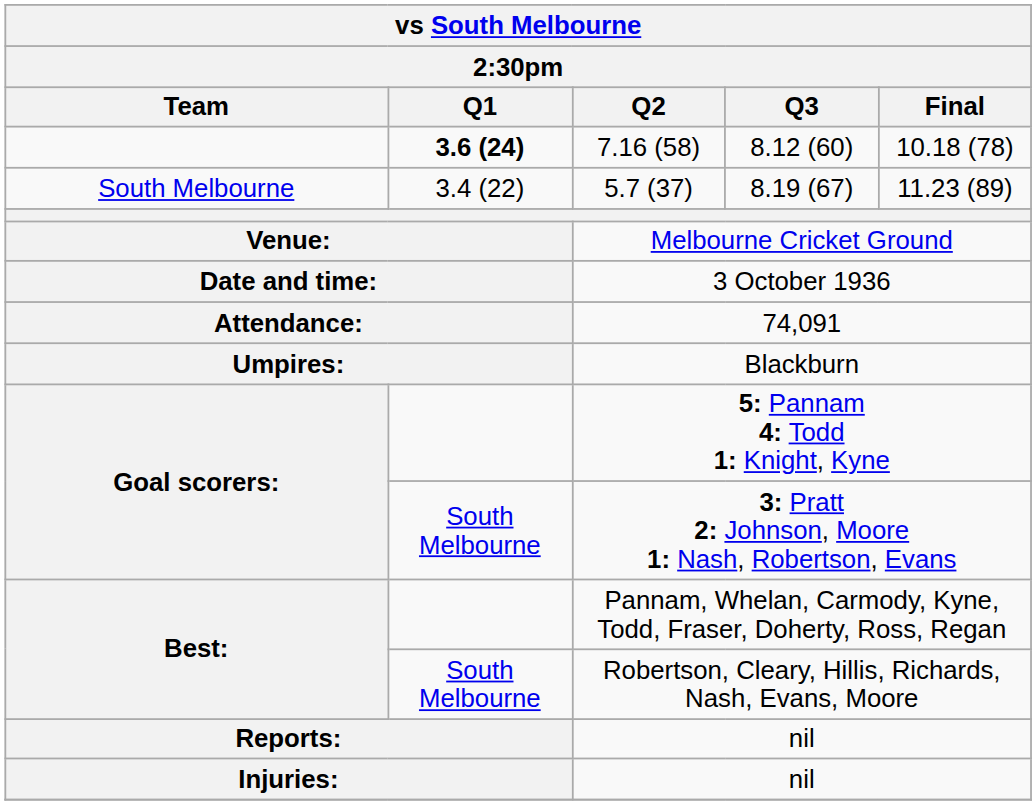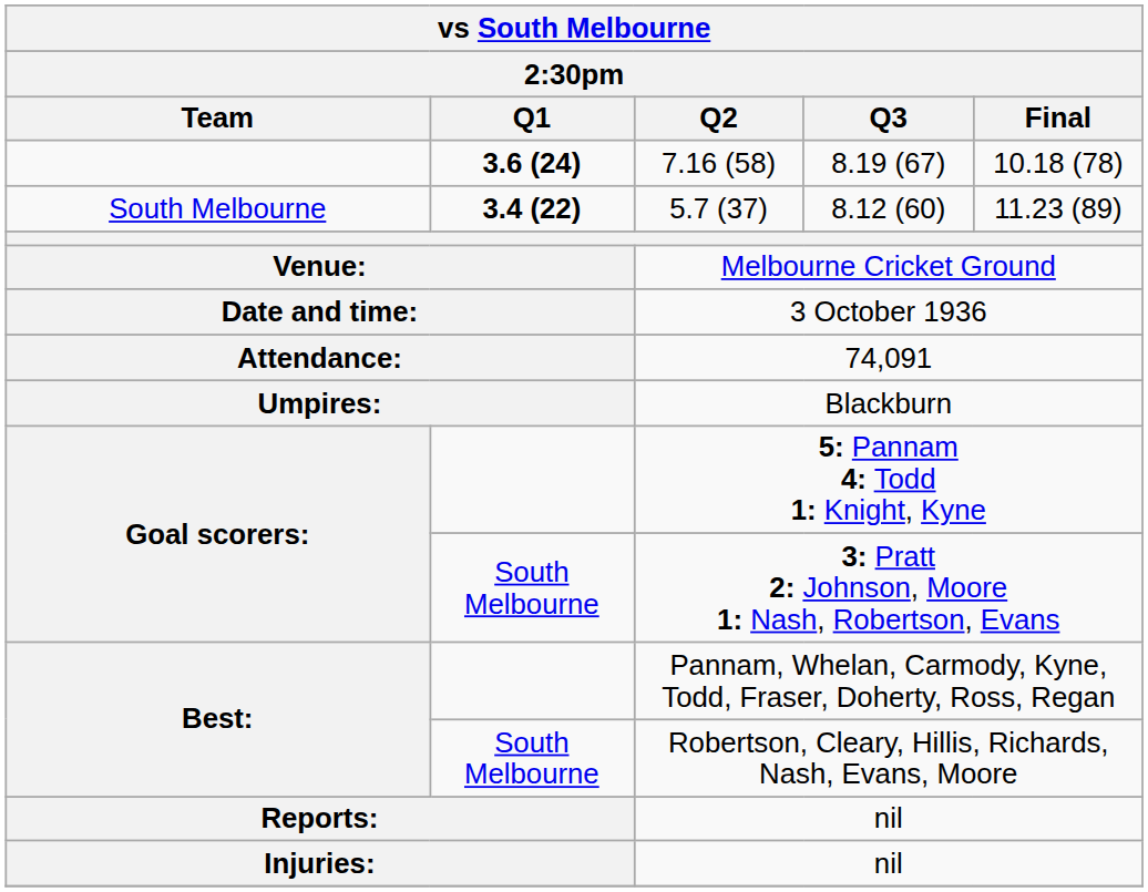 <table class="wikitable" style="font-size:90%; text-align:center; width:65%; margin:1em auto;">
 <tr>
 <th colspan="5"><strong></strong> vs <a href='#'>South Melbourne</a></th>
 </tr>
 <tr>
 <th colspan="5">2:30pm</th>
 </tr>
 <tr>
 <th width=25%>Team</th>
 <th width=10%>Q1</th>
 <th width=10%>Q2</th>
 <th width=10%>Q3</th>
 <th width=10%>Final</th>
 </tr>
 <tr>
 <td><strong></strong></td>
 <td><strong>3.6 (24)</strong></td>
 <td>7.16 (58)</td>
-<td>8.12 (60)</td>
+<td>8.19 (67)</td>
 <td>10.18 (78)</td>
 </tr>
 <tr>
 <td><a href='#'>South Melbourne</a></td>
-<td>3.4 (22)</td>
+<td><strong>3.4 (22)</strong></td>
 <td>5.7 (37)</td>
-<td>8.19 (67)</td>
+<td>8.12 (60)</td>
 <td>11.23 (89)</td>
 </tr>
 <tr>
 <th colspan="5"></th>
 </tr>
 <tr>
 <th colspan="2">Venue:</th>
 <td colspan="3"><a href='#'>Melbourne Cricket Ground</a></td>
 </tr>
 <tr>
 <th colspan="2">Date and time:</th>
 <td colspan="3">3 October 1936</td>
 </tr>
 <tr>
 <th colspan="2">Attendance:</th>
 <td colspan="3">74,091</td>
 </tr>
 <tr>
 <th colspan="2">Umpires:</th>
 <td colspan="3">Blackburn</td>
 </tr>
 <tr>
 <th rowspan="2">Goal scorers:</th>
 <td><strong></strong></td>
 <td colspan="3"><strong>5:</strong> <a href='#'>Pannam</a><br><strong>4:</strong> <a href='#'>Todd</a><br><strong>1:</strong> <a href='#'>Knight</a>, <a href='#'>Kyne</a></td>
 </tr>
 <tr>
 <td><a href='#'>South Melbourne</a></td>
 <td colspan="3"><strong>3:</strong> <a href='#'>Pratt</a><br><strong>2:</strong> <a href='#'>Johnson</a>, <a href='#'>Moore</a><br><strong>1:</strong> <a href='#'>Nash</a>, <a href='#'>Robertson</a>, <a href='#'>Evans</a></td>
 </tr>
 <tr>
 <th rowspan="2">Best:</th>
 <td><strong></strong></td>
 <td colspan="3">Pannam, Whelan, Carmody, Kyne, Todd, Fraser, Doherty, Ross, Regan</td>
 </tr>
 <tr>
 <td><a href='#'>South Melbourne</a></td>
 <td colspan="3">Robertson, Cleary, Hillis, Richards, Nash, Evans, Moore</td>
 </tr>
 <tr>
 <th colspan="2">Reports:</th>
 <td colspan="3">nil</td>
 </tr>
 <tr>
 <th colspan="2">Injuries:</th>
 <td colspan="3">nil</td>
 </tr>
 <tr>
 </tr>
 </table>
